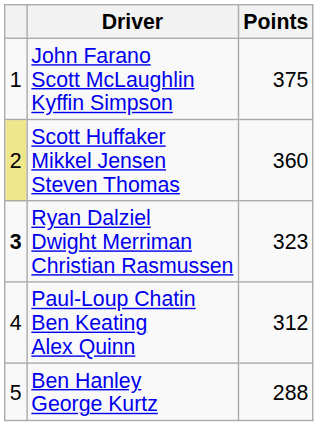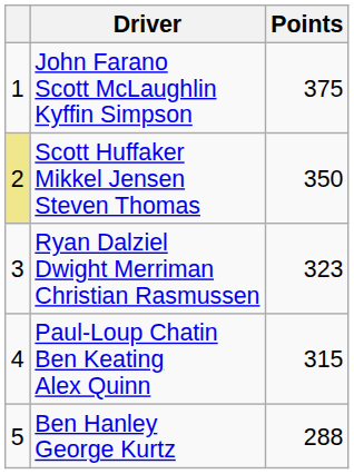 <table class="wikitable" style="font-size: 95%;">
 <tr>
 <th scope="col"></th>
 <th scope="col">Driver</th>
 <th scope="col">Points</th>
 </tr>
 <tr>
 <td align=center>1</td>
 <td> <a href='#'>John Farano</a><br> <a href='#'>Scott McLaughlin</a><br> <a href='#'>Kyffin Simpson</a></td>
 <td align=right>375</td>
 </tr>
 <tr>
 <td align=center style="background: khaki;">2</td>
 <td> <a href='#'>Scott Huffaker</a><br> <a href='#'>Mikkel Jensen</a><br> <a href='#'>Steven Thomas</a></td>
-<td align=right>360</td>
+<td align=right>350</td>
 </tr>
 <tr>
-<td align=center><strong>3</strong></td>
+<td align=center>3</td>
 <td> <a href='#'>Ryan Dalziel</a><br> <a href='#'>Dwight Merriman</a><br> <a href='#'>Christian Rasmussen</a></td>
 <td align=right>323</td>
 </tr>
 <tr>
 <td align=center>4</td>
 <td> <a href='#'>Paul-Loup Chatin</a><br> <a href='#'>Ben Keating</a><br> <a href='#'>Alex Quinn</a></td>
-<td align=right>312</td>
+<td align=right>315</td>
 </tr>
 <tr>
 <td align=center>5</td>
 <td> <a href='#'>Ben Hanley</a><br> <a href='#'>George Kurtz</a></td>
 <td align=right>288</td>
 </tr>
 </table>
